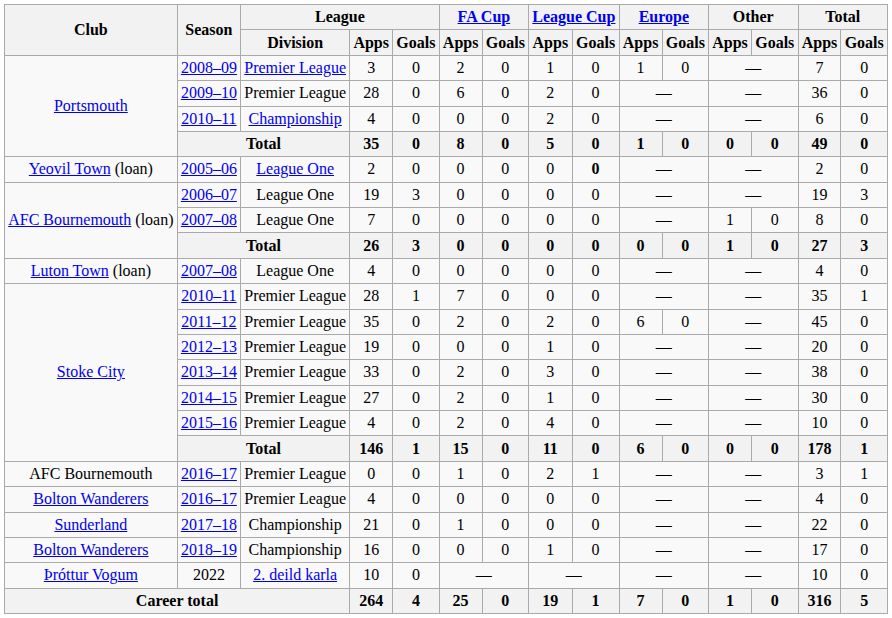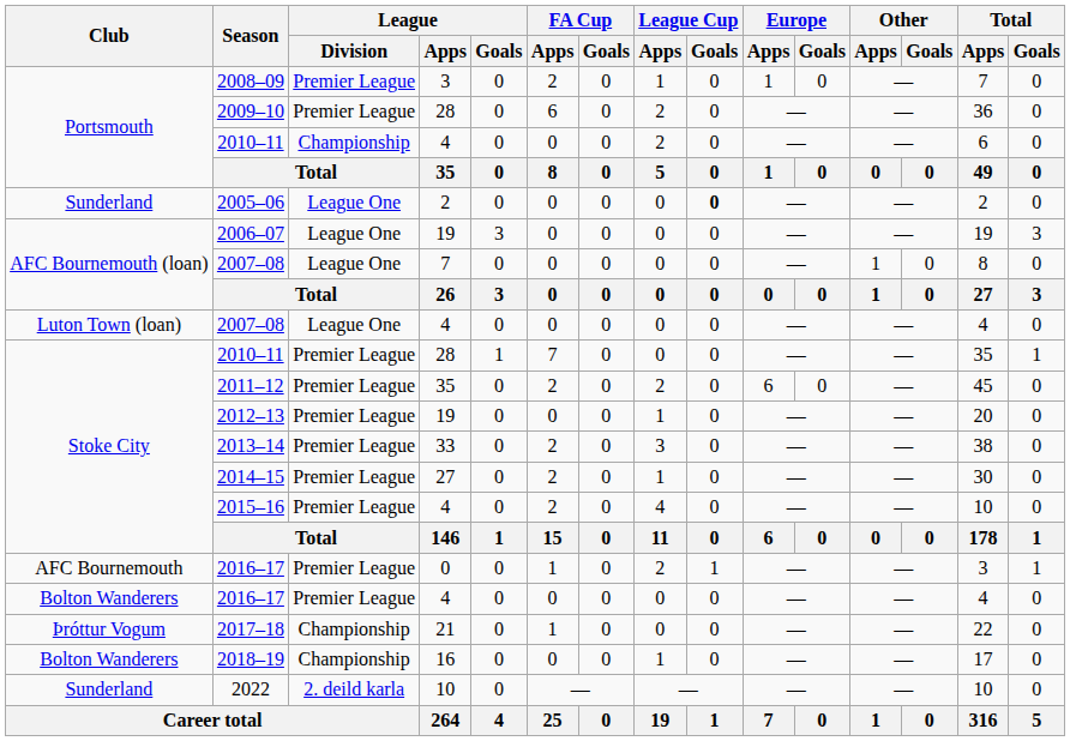 <table class="wikitable" style="text-align: center">
 <tr>
 <th rowspan="2">Club</th>
 <th rowspan="2">Season</th>
 <th colspan="3">League</th>
 <th colspan="2"><a href='#'>FA Cup</a></th>
 <th colspan="2"><a href='#'>League Cup</a></th>
 <th colspan="2"><a href='#'>Europe</a></th>
 <th colspan="2">Other</th>
 <th colspan="2">Total</th>
 </tr>
 <tr>
 <th>Division</th>
 <th>Apps</th>
 <th>Goals</th>
 <th>Apps</th>
 <th>Goals</th>
 <th>Apps</th>
 <th>Goals</th>
 <th>Apps</th>
 <th>Goals</th>
 <th>Apps</th>
 <th>Goals</th>
 <th>Apps</th>
 <th>Goals</th>
 </tr>
 <tr>
 <td rowspan="4"><a href='#'>Portsmouth</a></td>
 <td><a href='#'>2008–09</a></td>
 <td><a href='#'>Premier League</a></td>
 <td>3</td>
 <td>0</td>
 <td>2</td>
 <td>0</td>
 <td>1</td>
 <td>0</td>
 <td>1</td>
 <td>0</td>
 <td colspan="2">—</td>
 <td>7</td>
 <td>0</td>
 </tr>
 <tr>
 <td><a href='#'>2009–10</a></td>
 <td>Premier League</td>
 <td>28</td>
 <td>0</td>
 <td>6</td>
 <td>0</td>
 <td>2</td>
 <td>0</td>
 <td colspan="2">—</td>
 <td colspan="2">—</td>
 <td>36</td>
 <td>0</td>
 </tr>
 <tr>
 <td><a href='#'>2010–11</a></td>
 <td><a href='#'>Championship</a></td>
 <td>4</td>
 <td>0</td>
 <td>0</td>
 <td>0</td>
 <td>2</td>
 <td>0</td>
 <td colspan="2">—</td>
 <td colspan="2">—</td>
 <td>6</td>
 <td>0</td>
 </tr>
 <tr>
 <th colspan="2">Total</th>
 <th>35</th>
 <th>0</th>
 <th>8</th>
 <th>0</th>
 <th>5</th>
 <th>0</th>
 <th>1</th>
 <th>0</th>
 <th>0</th>
 <th>0</th>
 <th>49</th>
 <th>0</th>
 </tr>
 <tr>
-<td><a href='#'>Yeovil Town</a> (loan)</td>
+<td><a href='#'>Sunderland</a></td>
 <td><a href='#'>2005–06</a></td>
 <td><a href='#'>League One</a></td>
 <td>2</td>
 <td>0</td>
 <td>0</td>
 <td>0</td>
 <td>0</td>
 <td><strong>0</strong></td>
 <td colspan="2">—</td>
 <td colspan="2">—</td>
 <td>2</td>
 <td>0</td>
 </tr>
 <tr>
 <td rowspan="3"><a href='#'>AFC Bournemouth</a> (loan)</td>
 <td><a href='#'>2006–07</a></td>
 <td>League One</td>
 <td>19</td>
 <td>3</td>
 <td>0</td>
 <td>0</td>
 <td>0</td>
 <td>0</td>
 <td colspan="2">—</td>
 <td colspan="2">—</td>
 <td>19</td>
 <td>3</td>
 </tr>
 <tr>
 <td><a href='#'>2007–08</a></td>
 <td>League One</td>
 <td>7</td>
 <td>0</td>
 <td>0</td>
 <td>0</td>
 <td>0</td>
 <td>0</td>
 <td colspan="2">—</td>
 <td>1</td>
 <td>0</td>
 <td>8</td>
 <td>0</td>
 </tr>
 <tr>
 <th colspan="2">Total</th>
 <th>26</th>
 <th>3</th>
 <th>0</th>
 <th>0</th>
 <th>0</th>
 <th>0</th>
 <th>0</th>
 <th>0</th>
 <th>1</th>
 <th>0</th>
 <th>27</th>
 <th>3</th>
 </tr>
 <tr>
 <td><a href='#'>Luton Town</a> (loan)</td>
 <td><a href='#'>2007–08</a></td>
 <td>League One</td>
 <td>4</td>
 <td>0</td>
 <td>0</td>
 <td>0</td>
 <td>0</td>
 <td>0</td>
 <td colspan="2">—</td>
 <td colspan="2">—</td>
 <td>4</td>
 <td>0</td>
 </tr>
 <tr>
 <td rowspan=7><a href='#'>Stoke City</a></td>
 <td><a href='#'>2010–11</a></td>
 <td>Premier League</td>
 <td>28</td>
 <td>1</td>
 <td>7</td>
 <td>0</td>
 <td>0</td>
 <td>0</td>
 <td colspan="2">—</td>
 <td colspan="2">—</td>
 <td>35</td>
 <td>1</td>
 </tr>
 <tr>
 <td><a href='#'>2011–12</a></td>
 <td>Premier League</td>
 <td>35</td>
 <td>0</td>
 <td>2</td>
 <td>0</td>
 <td>2</td>
 <td>0</td>
 <td>6</td>
 <td>0</td>
 <td colspan="2">—</td>
 <td>45</td>
 <td>0</td>
 </tr>
 <tr>
 <td><a href='#'>2012–13</a></td>
 <td>Premier League</td>
 <td>19</td>
 <td>0</td>
 <td>0</td>
 <td>0</td>
 <td>1</td>
 <td>0</td>
 <td colspan="2">—</td>
 <td colspan="2">—</td>
 <td>20</td>
 <td>0</td>
 </tr>
 <tr>
 <td><a href='#'>2013–14</a></td>
 <td>Premier League</td>
 <td>33</td>
 <td>0</td>
 <td>2</td>
 <td>0</td>
 <td>3</td>
 <td>0</td>
 <td colspan="2">—</td>
 <td colspan="2">—</td>
 <td>38</td>
 <td>0</td>
 </tr>
 <tr>
 <td><a href='#'>2014–15</a></td>
 <td>Premier League</td>
 <td>27</td>
 <td>0</td>
 <td>2</td>
 <td>0</td>
 <td>1</td>
 <td>0</td>
 <td colspan="2">—</td>
 <td colspan="2">—</td>
 <td>30</td>
 <td>0</td>
 </tr>
 <tr>
 <td><a href='#'>2015–16</a></td>
 <td>Premier League</td>
 <td>4</td>
 <td>0</td>
 <td>2</td>
 <td>0</td>
 <td>4</td>
 <td>0</td>
 <td colspan="2">—</td>
 <td colspan="2">—</td>
 <td>10</td>
 <td>0</td>
 </tr>
 <tr>
 <th colspan="2">Total</th>
 <th>146</th>
 <th>1</th>
 <th>15</th>
 <th>0</th>
 <th>11</th>
 <th>0</th>
 <th>6</th>
 <th>0</th>
 <th>0</th>
 <th>0</th>
 <th>178</th>
 <th>1</th>
 </tr>
 <tr>
 <td>AFC Bournemouth</td>
 <td><a href='#'>2016–17</a></td>
 <td>Premier League</td>
 <td>0</td>
 <td>0</td>
 <td>1</td>
 <td>0</td>
 <td>2</td>
 <td>1</td>
 <td colspan="2">—</td>
 <td colspan="2">—</td>
 <td>3</td>
 <td>1</td>
 </tr>
 <tr>
 <td><a href='#'>Bolton Wanderers</a></td>
 <td><a href='#'>2016–17</a></td>
 <td>Premier League</td>
 <td>4</td>
 <td>0</td>
 <td>0</td>
 <td>0</td>
 <td>0</td>
 <td>0</td>
 <td colspan="2">—</td>
 <td colspan="2">—</td>
 <td>4</td>
 <td>0</td>
 </tr>
 <tr>
-<td><a href='#'>Sunderland</a></td>
+<td><a href='#'>Þróttur Vogum</a></td>
 <td><a href='#'>2017–18</a></td>
 <td>Championship</td>
 <td>21</td>
 <td>0</td>
 <td>1</td>
 <td>0</td>
 <td>0</td>
 <td>0</td>
 <td colspan="2">—</td>
 <td colspan="2">—</td>
 <td>22</td>
 <td>0</td>
 </tr>
 <tr>
 <td><a href='#'>Bolton Wanderers</a></td>
 <td><a href='#'>2018–19</a></td>
 <td>Championship</td>
 <td>16</td>
 <td>0</td>
 <td>0</td>
 <td>0</td>
 <td>1</td>
 <td>0</td>
 <td colspan="2">—</td>
 <td colspan="2">—</td>
 <td>17</td>
 <td>0</td>
 </tr>
 <tr>
-<td><a href='#'>Þróttur Vogum</a></td>
+<td><a href='#'>Sunderland</a></td>
 <td>2022</td>
 <td><a href='#'>2. deild karla</a></td>
 <td>10</td>
 <td>0</td>
 <td colspan="2">—</td>
 <td colspan="2">—</td>
 <td colspan="2">—</td>
 <td colspan="2">—</td>
 <td>10</td>
 <td>0</td>
 </tr>
 <tr>
 <th colspan="3">Career total</th>
 <th>264</th>
 <th>4</th>
 <th>25</th>
 <th>0</th>
 <th>19</th>
 <th>1</th>
 <th>7</th>
 <th>0</th>
 <th>1</th>
 <th>0</th>
 <th>316</th>
 <th>5</th>
 </tr>
 </table>
